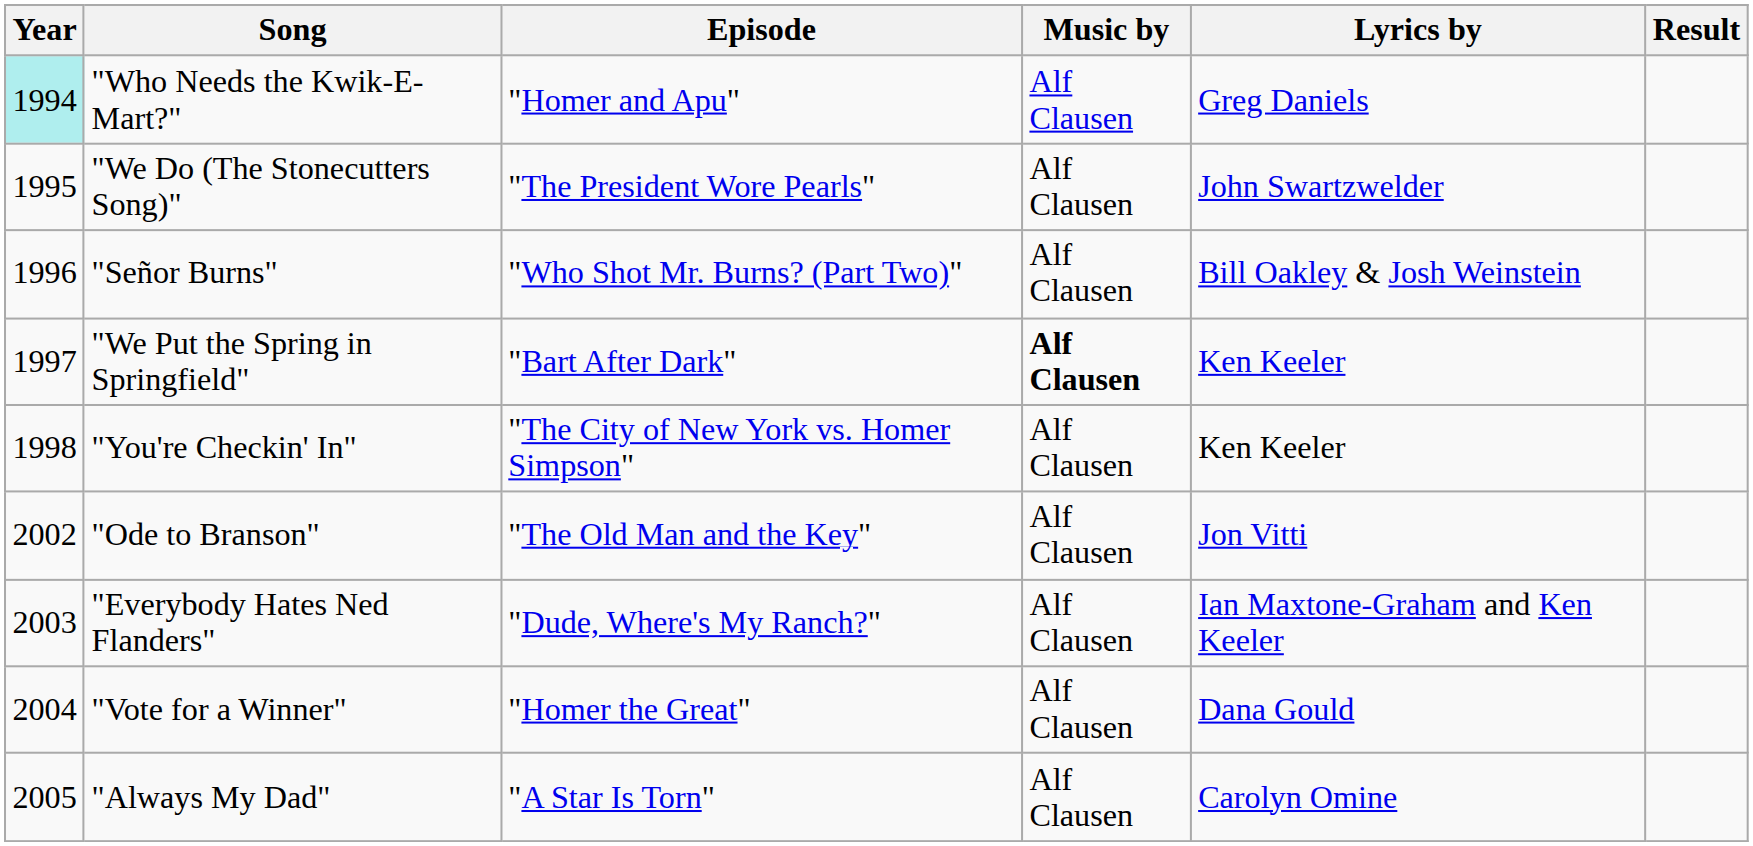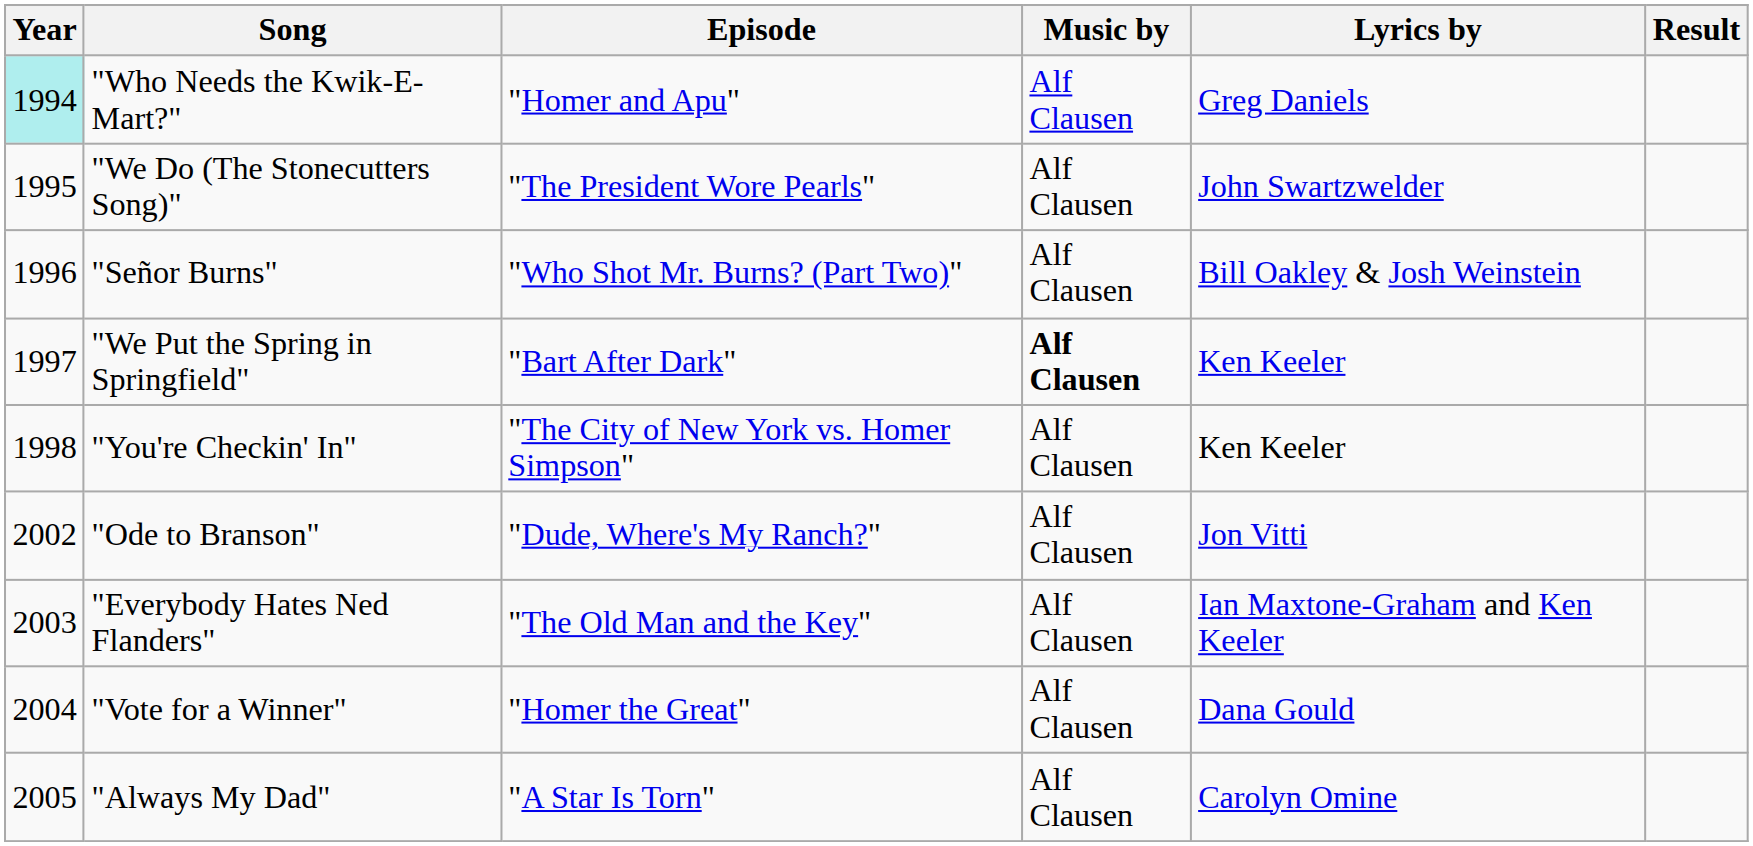 <table class="wikitable">
 <tr>
 <th>Year</th>
 <th>Song</th>
 <th>Episode</th>
 <th>Music by</th>
 <th>Lyrics by</th>
 <th>Result</th>
 </tr>
 <tr>
 <td style="background: paleturquoise;">1994</td>
 <td>"Who Needs the Kwik-E-Mart?"</td>
 <td>"<a href='#'>Homer and Apu</a>"</td>
 <td><a href='#'>Alf Clausen</a></td>
 <td><a href='#'>Greg Daniels</a></td>
 <td></td>
 </tr>
 <tr>
 <td>1995</td>
 <td>"We Do (The Stonecutters Song)"</td>
 <td>"<a href='#'>The President Wore Pearls</a>"</td>
 <td>Alf Clausen</td>
 <td><a href='#'>John Swartzwelder</a></td>
 <td></td>
 </tr>
 <tr>
 <td>1996</td>
 <td>"Señor Burns"</td>
 <td>"<a href='#'>Who Shot Mr. Burns? (Part Two)</a>"</td>
 <td>Alf Clausen</td>
 <td><a href='#'>Bill Oakley</a> & <a href='#'>Josh Weinstein</a></td>
 <td></td>
 </tr>
 <tr>
 <td>1997</td>
 <td>"We Put the Spring in Springfield"</td>
 <td>"<a href='#'>Bart After Dark</a>"</td>
 <td><strong>Alf Clausen</strong></td>
 <td><a href='#'>Ken Keeler</a></td>
 <td></td>
 </tr>
 <tr>
 <td>1998</td>
 <td>"You're Checkin' In"</td>
 <td>"<a href='#'>The City of New York vs. Homer Simpson</a>"</td>
 <td>Alf Clausen</td>
 <td>Ken Keeler</td>
 <td></td>
 </tr>
 <tr>
 <td>2002</td>
 <td>"Ode to Branson"</td>
-<td>"<a href='#'>The Old Man and the Key</a>"</td>
+<td>"<a href='#'>Dude, Where's My Ranch?</a>"</td>
 <td>Alf Clausen</td>
 <td><a href='#'>Jon Vitti</a></td>
 <td></td>
 </tr>
 <tr>
 <td>2003</td>
 <td>"Everybody Hates Ned Flanders"</td>
-<td>"<a href='#'>Dude, Where's My Ranch?</a>"</td>
+<td>"<a href='#'>The Old Man and the Key</a>"</td>
 <td>Alf Clausen</td>
 <td><a href='#'>Ian Maxtone-Graham</a> and <a href='#'>Ken Keeler</a></td>
 <td></td>
 </tr>
 <tr>
 <td>2004</td>
 <td>"Vote for a Winner"</td>
 <td>"<a href='#'>Homer the Great</a>"</td>
 <td>Alf Clausen</td>
 <td><a href='#'>Dana Gould</a></td>
 <td></td>
 </tr>
 <tr>
 <td>2005</td>
 <td>"Always My Dad"</td>
 <td>"<a href='#'>A Star Is Torn</a>"</td>
 <td>Alf Clausen</td>
 <td><a href='#'>Carolyn Omine</a></td>
 <td></td>
 </tr>
 </table>
